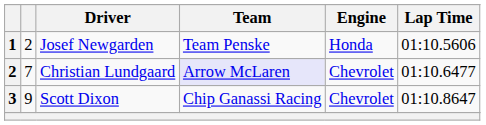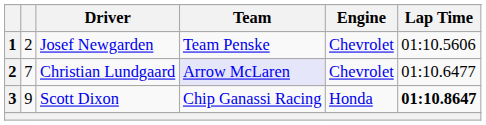 <table class="wikitable" style="font-size:95%;">
 <tr>
 </tr>
 <tr>
 <th></th>
 <th></th>
 <th>Driver</th>
 <th>Team</th>
 <th>Engine</th>
 <th>Lap Time</th>
 </tr>
 <tr>
 <th>1</th>
 <td align="center">2</td>
 <td> <a href='#'>Josef Newgarden</a> </td>
 <td><a href='#'>Team Penske</a></td>
-<td><a href='#'>Honda</a></td>
+<td><a href='#'>Chevrolet</a></td>
 <td>01:10.5606</td>
 </tr>
 <tr>
 <th>2</th>
 <td align="center">7</td>
 <td> <a href='#'>Christian Lundgaard</a></td>
 <td style="background: lavender;"><a href='#'>Arrow McLaren</a></td>
 <td><a href='#'>Chevrolet</a></td>
 <td>01:10.6477</td>
 </tr>
 <tr>
 <th>3</th>
 <td align="center">9</td>
 <td> <a href='#'>Scott Dixon</a> </td>
 <td><a href='#'>Chip Ganassi Racing</a></td>
-<td><a href='#'>Chevrolet</a></td>
-<td>01:10.8647</td>
+<td><a href='#'>Honda</a></td>
+<td><strong>01:10.8647</strong></td>
 </tr>
 <tr>
 </tr>
 <tr class="sortbottom">
 <th colspan="6"></th>
 </tr>
 </table>
